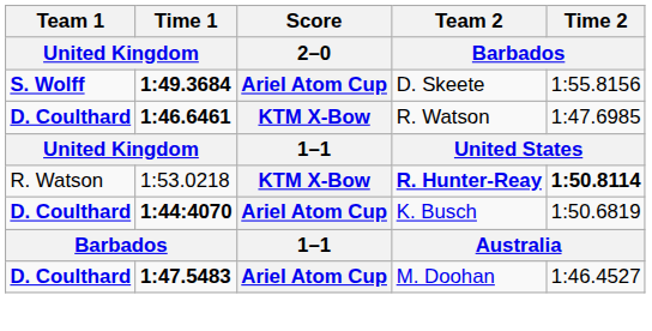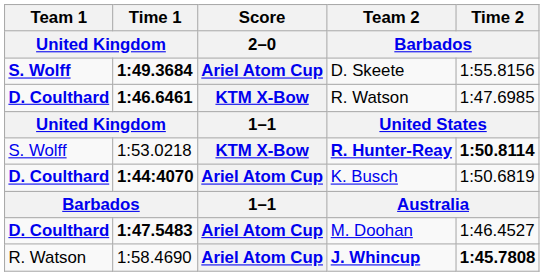 <table class="wikitable">
 <tr>
 <th>Team 1</th>
 <th>Time 1</th>
 <th>Score</th>
 <th>Team 2</th>
 <th>Time 2</th>
 </tr>
 <tr>
 <th colspan=2> <a href='#'>United Kingdom</a></th>
 <th>2–0</th>
 <th colspan=2> <a href='#'>Barbados</a></th>
 </tr>
 <tr>
 <td><strong><a href='#'>S. Wolff</a></strong></td>
 <td><strong>1:49.3684</strong></td>
 <th><a href='#'>Ariel Atom Cup</a></th>
 <td>D. Skeete</td>
 <td>1:55.8156</td>
 </tr>
 <tr>
 <td><strong><a href='#'>D. Coulthard</a></strong></td>
 <td><strong>1:46.6461</strong> </td>
 <th><a href='#'>KTM X-Bow</a></th>
 <td>R. Watson</td>
 <td>1:47.6985 </td>
 </tr>
 <tr>
 <th colspan=2> <a href='#'>United Kingdom</a></th>
 <th>1–1</th>
 <th colspan=2> <a href='#'>United States</a></th>
 </tr>
 <tr>
-<td>R. Watson</td>
+<td><a href='#'>S. Wolff</a></td>
 <td>1:53.0218</td>
 <th><a href='#'>KTM X-Bow</a></th>
 <td><strong><a href='#'>R. Hunter-Reay</a></strong></td>
 <td><strong>1:50.8114</strong></td>
 </tr>
 <tr>
 <td><strong><a href='#'>D. Coulthard</a></strong></td>
 <td><strong>1:44:4070</strong> </td>
 <th><a href='#'>Ariel Atom Cup</a></th>
 <td><a href='#'>K. Busch</a></td>
 <td>1:50.6819</td>
 </tr>
 <tr>
 <th colspan=2> <a href='#'>Barbados</a></th>
 <th>1–1</th>
 <th colspan=2> <a href='#'>Australia</a></th>
 </tr>
 <tr>
 <td><strong><a href='#'>D. Coulthard</a></strong></td>
 <td><strong>1:47.5483</strong></td>
 <th><a href='#'>Ariel Atom Cup</a></th>
 <td><a href='#'>M. Doohan</a></td>
 <td>1:46.4527</td>
 </tr>
+<tr>
+<td>R. Watson</td>
+<td>1:58.4690</td>
+<th><a href='#'>Ariel Atom Cup</a></th>
+<td><strong><a href='#'>J. Whincup</a></strong></td>
+<td><strong>1:45.7808</strong></td>
+</tr>
 </table>
